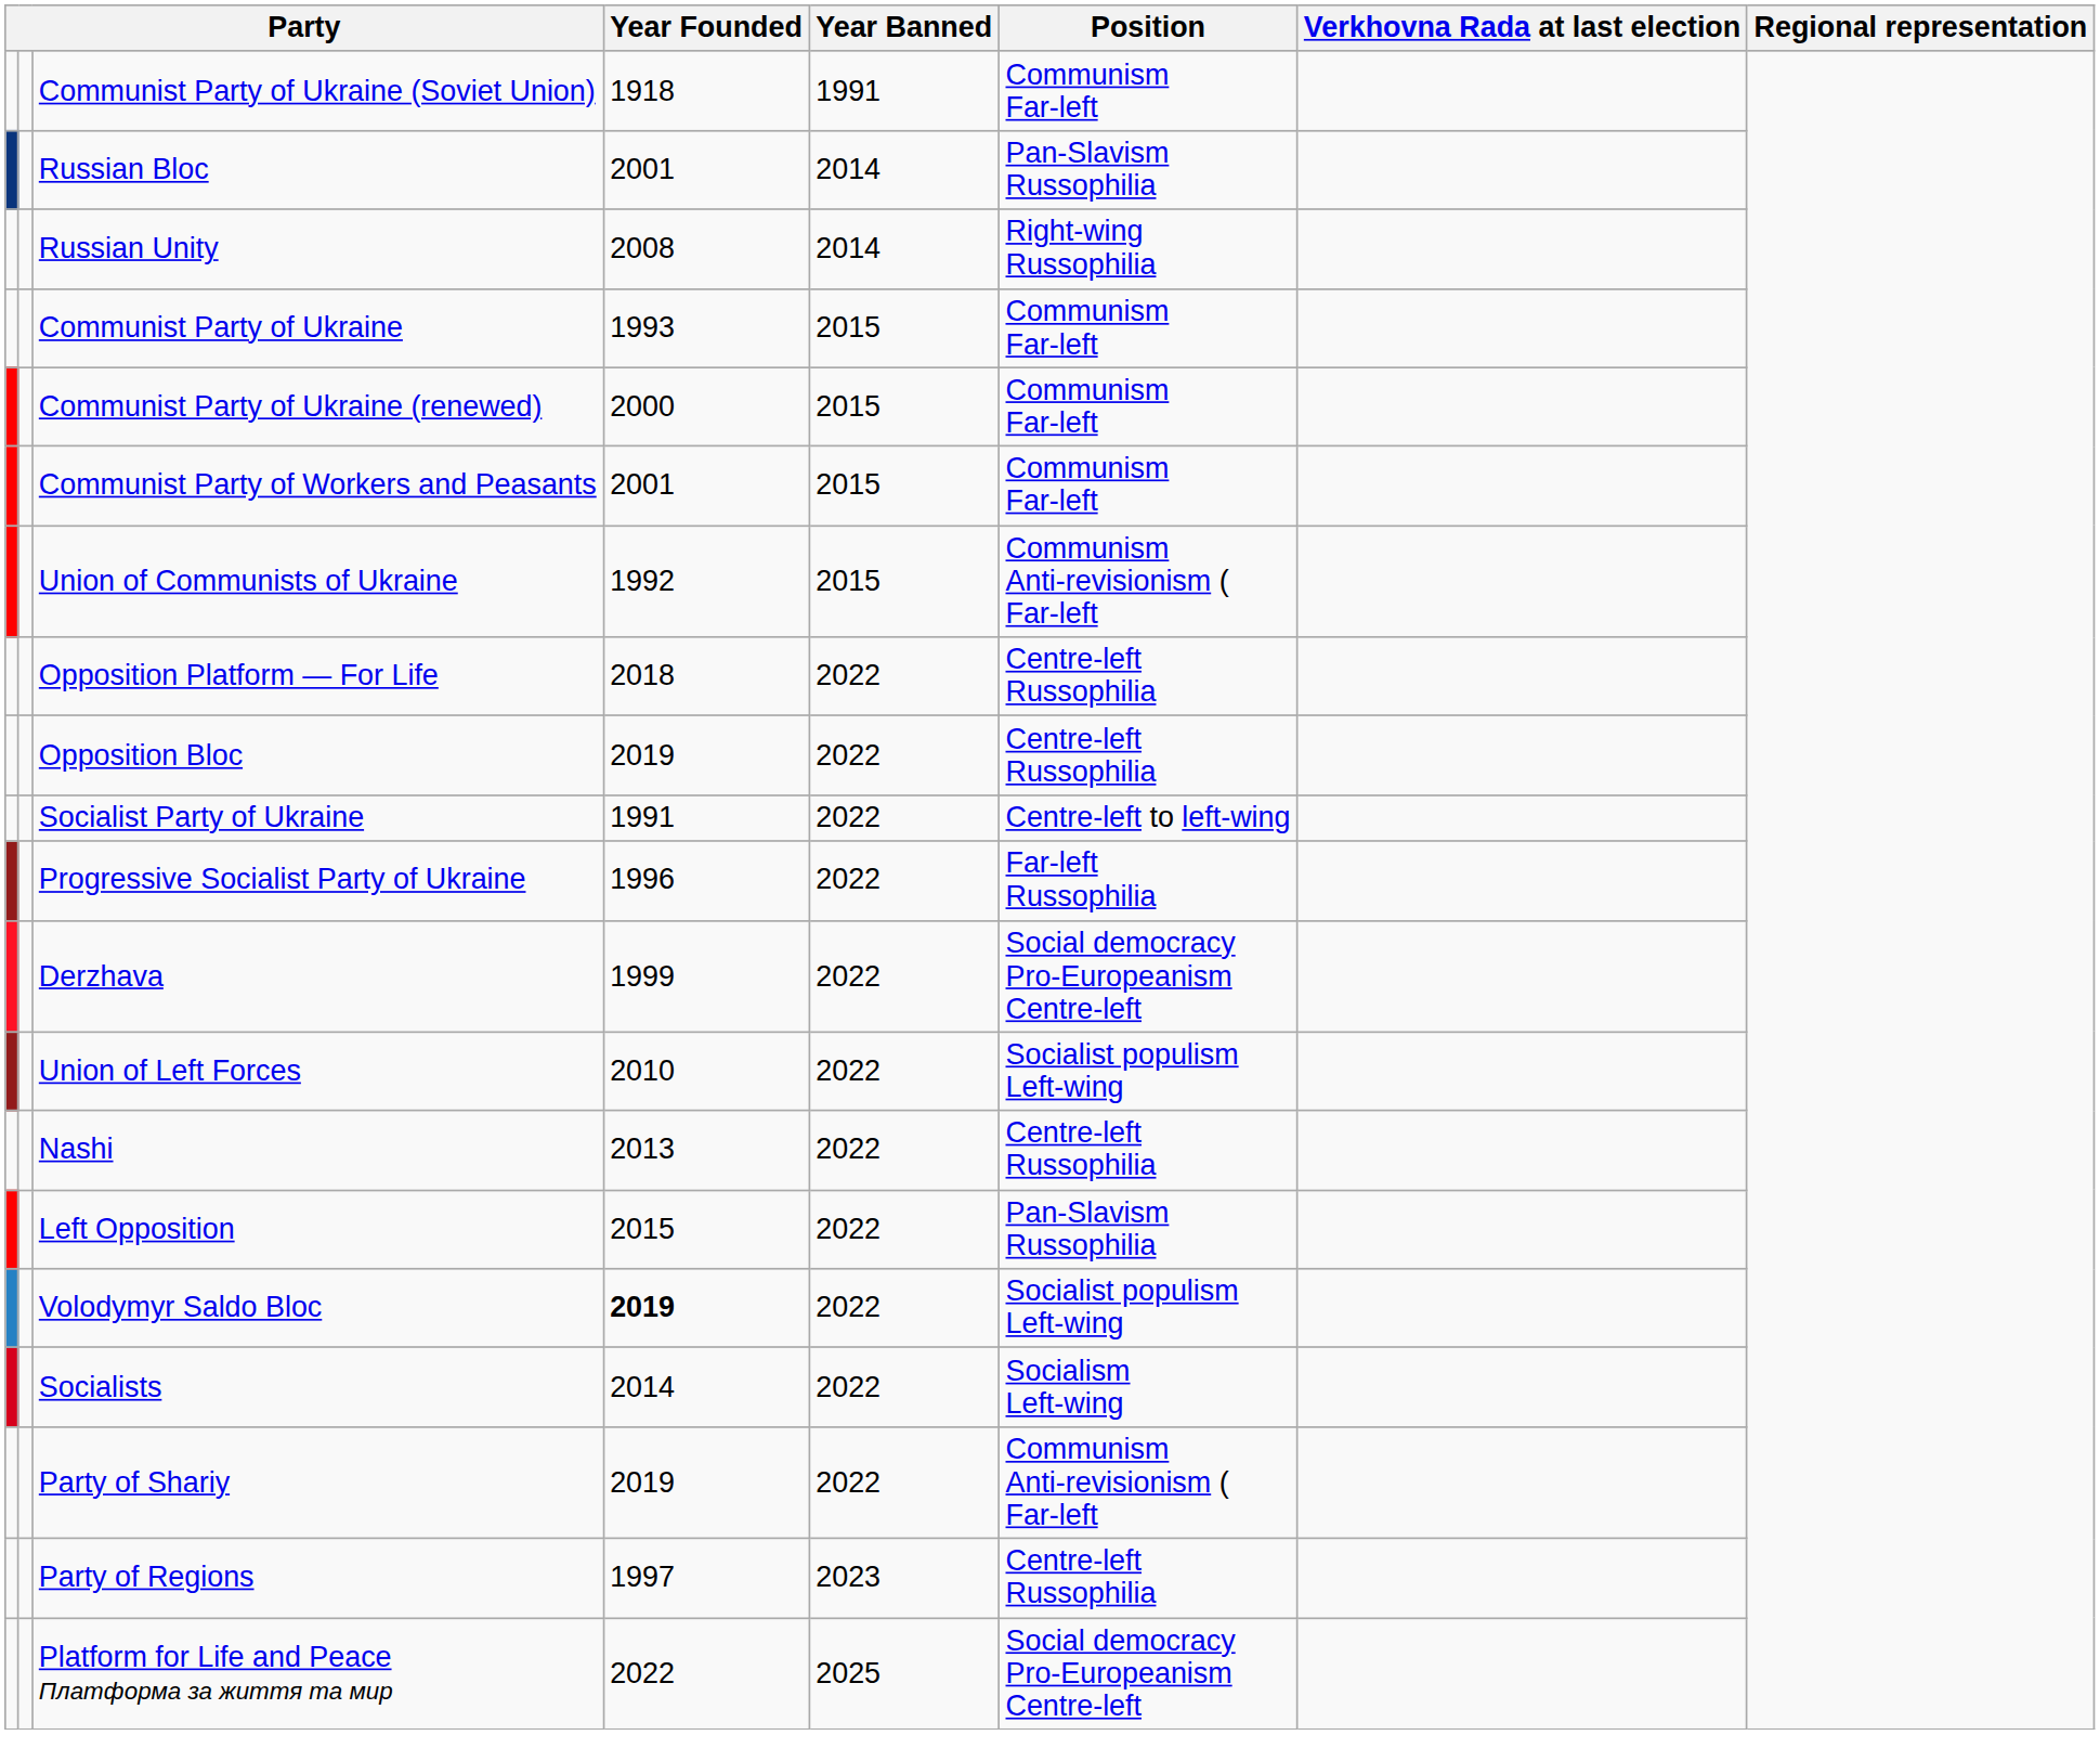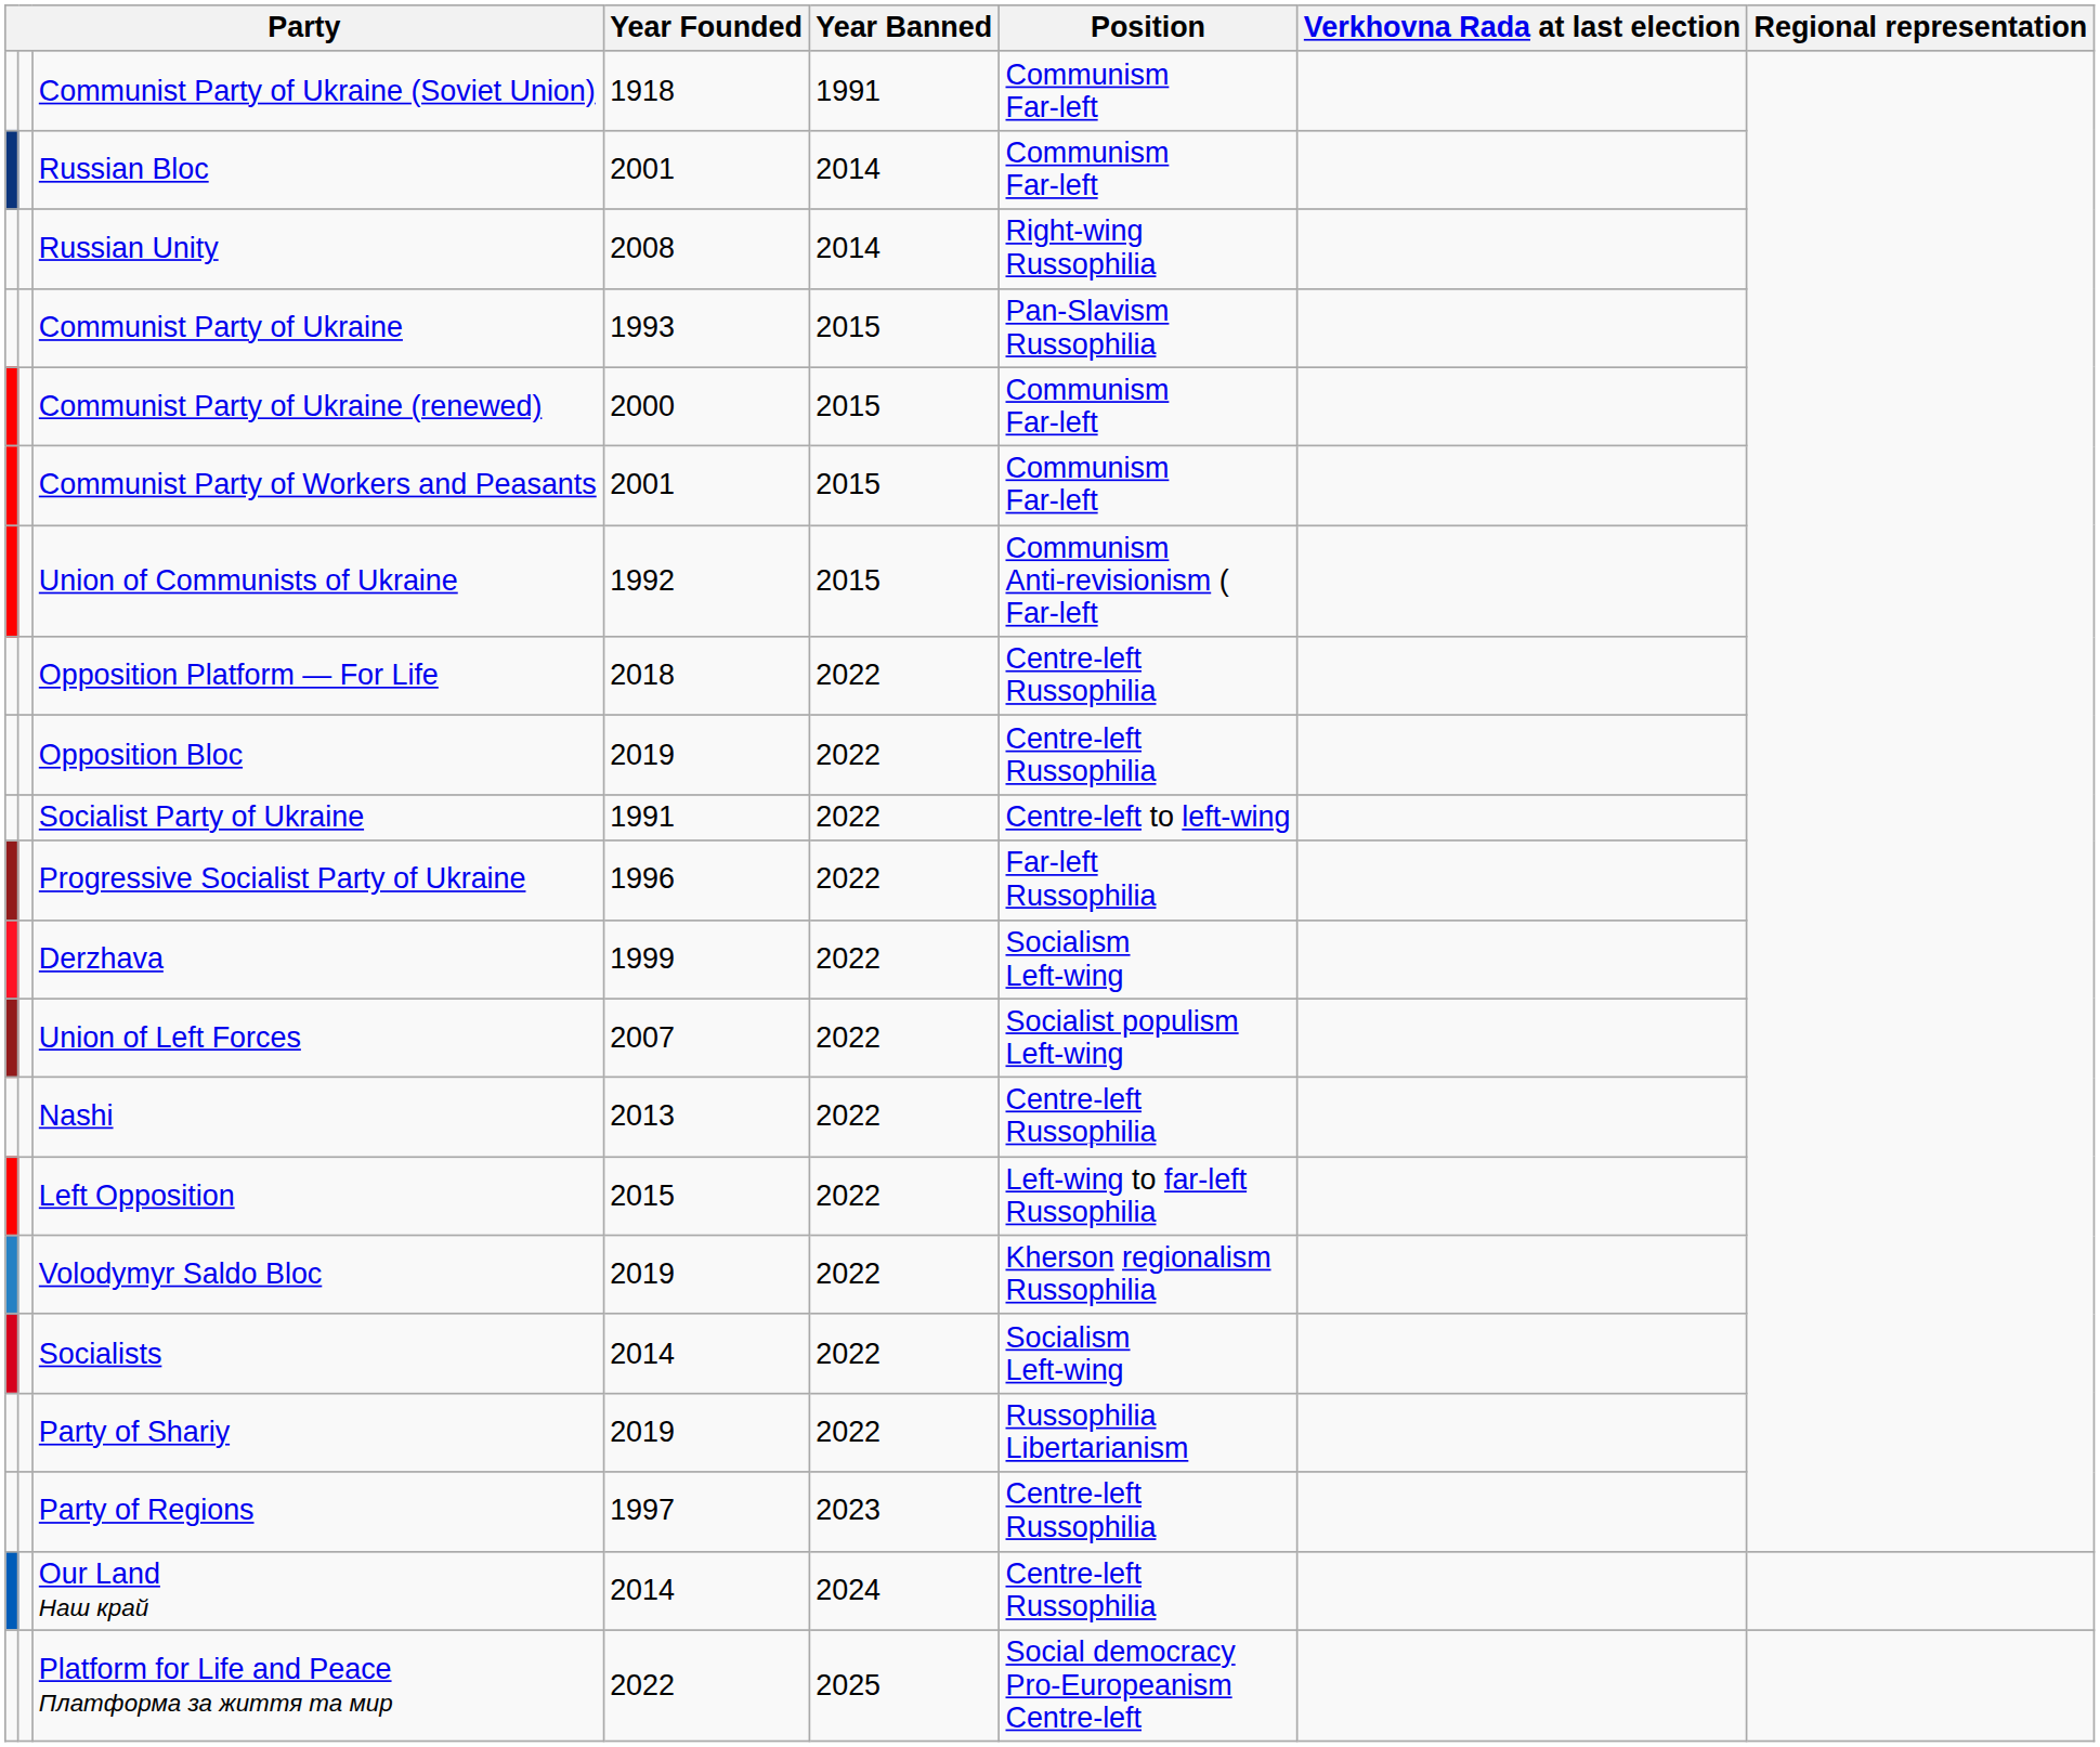 <table class="wikitable">
 <tr>
 <th colspan=3>Party</th>
 <th>Year Founded</th>
 <th>Year Banned</th>
 <th>Position</th>
 <th><a href='#'>Verkhovna Rada</a> at last election</th>
 <th>Regional representation</th>
 </tr>
 <tr>
 <td></td>
 <td></td>
 <td><a href='#'>Communist Party of Ukraine (Soviet Union)</a><br></td>
 <td>1918</td>
 <td>1991</td>
 <td><a href='#'>Communism</a><br><a href='#'>Far-left</a></td>
 <td></td>
 </tr>
 <tr>
 <td style="background-color: #0A347C"></td>
 <td></td>
 <td><a href='#'>Russian Bloc</a><br></td>
 <td>2001</td>
 <td>2014</td>
-<td><a href='#'>Pan-Slavism</a><br><a href='#'>Russophilia</a></td>
+<td><a href='#'>Communism</a><br><a href='#'>Far-left</a></td>
 <td></td>
 </tr>
 <tr>
 <td></td>
 <td></td>
 <td><a href='#'>Russian Unity</a><br></td>
 <td>2008</td>
 <td>2014</td>
 <td><a href='#'>Right-wing</a><br><a href='#'>Russophilia</a></td>
 <td></td>
 </tr>
 <tr>
 <td></td>
 <td></td>
 <td><a href='#'>Communist Party of Ukraine</a><br></td>
 <td>1993</td>
 <td>2015</td>
-<td><a href='#'>Communism</a><br><a href='#'>Far-left</a></td>
+<td><a href='#'>Pan-Slavism</a><br><a href='#'>Russophilia</a></td>
 <td></td>
 </tr>
 <tr>
 <td style="background-color: red"></td>
 <td></td>
 <td><a href='#'>Communist Party of Ukraine (renewed)</a><br></td>
 <td>2000</td>
 <td>2015</td>
 <td><a href='#'>Communism</a><br><a href='#'>Far-left</a></td>
 <td></td>
 </tr>
 <tr>
 <td style="background-color: red"></td>
 <td></td>
 <td><a href='#'>Communist Party of Workers and Peasants</a><br></td>
 <td>2001</td>
 <td>2015</td>
 <td><a href='#'>Communism</a><br><a href='#'>Far-left</a></td>
 <td></td>
 </tr>
 <tr>
 <td style="background-color: red"></td>
 <td></td>
 <td><a href='#'>Union of Communists of Ukraine</a></td>
 <td>1992</td>
 <td>2015</td>
 <td><a href='#'>Communism</a><br><a href='#'>Anti-revisionism</a> (<br><a href='#'>Far-left</a></td>
 <td></td>
 </tr>
 <tr>
 <td></td>
 <td></td>
 <td><a href='#'>Opposition Platform — For Life</a><br></td>
 <td>2018</td>
 <td>2022</td>
 <td><a href='#'>Centre-left</a><br><a href='#'>Russophilia</a></td>
 <td></td>
 </tr>
 <tr>
 <td></td>
 <td></td>
 <td><a href='#'>Opposition Bloc</a><br></td>
 <td>2019</td>
 <td>2022</td>
 <td><a href='#'>Centre-left</a><br><a href='#'>Russophilia</a></td>
 <td></td>
 </tr>
 <tr>
 <td></td>
 <td></td>
 <td><a href='#'>Socialist Party of Ukraine</a><br></td>
 <td>1991</td>
 <td>2022</td>
 <td><a href='#'>Centre-left</a> to <a href='#'>left-wing</a></td>
 <td></td>
 </tr>
 <tr>
 <td style="background-color: #921A1B"></td>
 <td></td>
 <td><a href='#'>Progressive Socialist Party of Ukraine</a><br></td>
 <td>1996</td>
 <td>2022</td>
 <td><a href='#'>Far-left</a><br><a href='#'>Russophilia</a></td>
 <td></td>
 </tr>
 <tr>
 <td style="background-color: #FF1225"></td>
 <td></td>
 <td><a href='#'>Derzhava</a><br></td>
 <td>1999</td>
 <td>2022</td>
-<td><a href='#'>Social democracy</a><br><a href='#'>Pro-Europeanism</a><br><a href='#'>Centre-left</a></td>
+<td><a href='#'>Socialism</a><br><a href='#'>Left-wing</a></td>
 <td></td>
 </tr>
 <tr>
 <td style="background-color: #921A1B"></td>
 <td></td>
 <td><a href='#'>Union of Left Forces</a><br></td>
-<td>2010</td>
+<td>2007</td>
 <td>2022</td>
 <td><a href='#'>Socialist populism</a><br><a href='#'>Left-wing</a><br></td>
 <td></td>
 </tr>
 <tr>
 <td></td>
 <td></td>
 <td><a href='#'>Nashi</a><br></td>
 <td>2013</td>
 <td>2022</td>
 <td><a href='#'>Centre-left</a><br><a href='#'>Russophilia</a></td>
 <td></td>
 </tr>
 <tr>
 <td style="background-color: red"></td>
 <td></td>
 <td><a href='#'>Left Opposition</a><br></td>
 <td>2015</td>
 <td>2022</td>
-<td><a href='#'>Pan-Slavism</a><br><a href='#'>Russophilia</a></td>
+<td><a href='#'>Left-wing</a> to <a href='#'>far-left</a><br><a href='#'>Russophilia</a></td>
 <td></td>
 </tr>
 <tr>
 <td style="background-color: #2581c4"></td>
 <td></td>
 <td><a href='#'>Volodymyr Saldo Bloc</a><br></td>
-<td><strong>2019</strong></td>
+<td>2019</td>
 <td>2022</td>
-<td><a href='#'>Socialist populism</a><br><a href='#'>Left-wing</a><br></td>
+<td><a href='#'>Kherson</a> <a href='#'>regionalism</a><br><a href='#'>Russophilia</a></td>
 <td></td>
 </tr>
 <tr>
 <td style="background-color: #D6001C"></td>
 <td></td>
 <td><a href='#'>Socialists</a><br></td>
 <td>2014</td>
 <td>2022</td>
 <td><a href='#'>Socialism</a><br><a href='#'>Left-wing</a></td>
 <td></td>
 </tr>
 <tr>
 <td></td>
 <td></td>
 <td><a href='#'>Party of Shariy</a><br></td>
 <td>2019</td>
 <td>2022</td>
-<td><a href='#'>Communism</a><br><a href='#'>Anti-revisionism</a> (<br><a href='#'>Far-left</a></td>
+<td><a href='#'>Russophilia</a><br><a href='#'>Libertarianism</a></td>
 <td></td>
 </tr>
 <tr>
 <td></td>
 <td></td>
 <td><a href='#'>Party of Regions</a><br></td>
 <td>1997</td>
 <td>2023</td>
 <td><a href='#'>Centre-left</a><br><a href='#'>Russophilia</a></td>
 <td></td>
 </tr>
 <tr>
+<td style="background-color: #005cb9"></td>
+<td></td>
+<td><a href='#'>Our Land</a><br><small><em>Наш край</em></small></td>
+<td>2014</td>
+<td>2024</td>
+<td><a href='#'>Centre-left</a><br><a href='#'>Russophilia</a></td>
+<td></td>
+<td></td>
+</tr>
+<tr>
 <td></td>
 <td></td>
 <td><a href='#'>Platform for Life and Peace</a><br><small><em>Платформа за життя та мир</em></small></td>
 <td>2022</td>
 <td>2025</td>
 <td><a href='#'>Social democracy</a><br><a href='#'>Pro-Europeanism</a><br><a href='#'>Centre-left</a></td>
 <td></td>
 </tr>
 </table>
